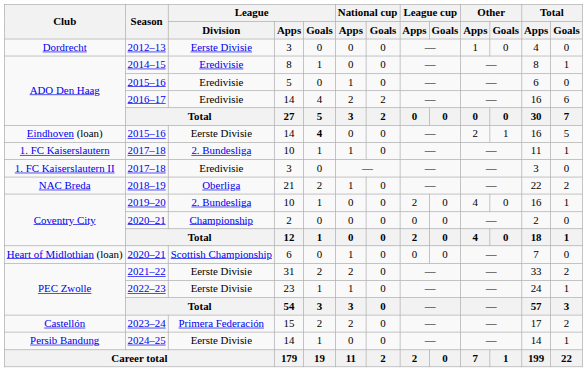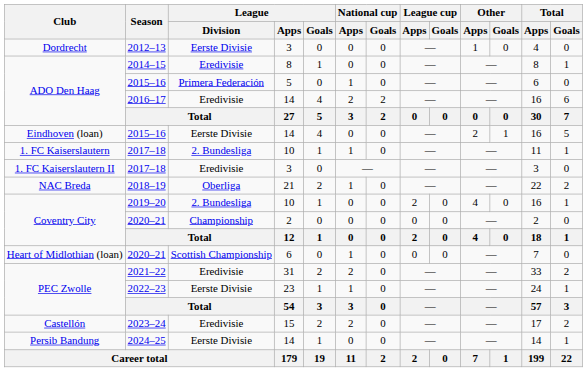 <table class="wikitable" style="text-align:center">
 <tr>
 <th rowspan="2">Club</th>
 <th rowspan="2">Season</th>
 <th colspan="3">League</th>
 <th colspan="2">National cup</th>
 <th colspan="2">League cup</th>
 <th colspan="2">Other</th>
 <th colspan="2">Total</th>
 </tr>
 <tr>
 <th>Division</th>
 <th>Apps</th>
 <th>Goals</th>
 <th>Apps</th>
 <th>Goals</th>
 <th>Apps</th>
 <th>Goals</th>
 <th>Apps</th>
 <th>Goals</th>
 <th>Apps</th>
 <th>Goals</th>
 </tr>
 <tr>
 <td><a href='#'>Dordrecht</a></td>
 <td><a href='#'>2012–13</a></td>
 <td><a href='#'>Eerste Divisie</a></td>
 <td>3</td>
 <td>0</td>
 <td>0</td>
 <td>0</td>
 <td colspan="2">—</td>
 <td>1</td>
 <td>0</td>
 <td>4</td>
 <td>0</td>
 </tr>
 <tr>
 <td rowspan="4"><a href='#'>ADO Den Haag</a></td>
 <td><a href='#'>2014–15</a></td>
 <td><a href='#'>Eredivisie</a></td>
 <td>8</td>
 <td>1</td>
 <td>0</td>
 <td>0</td>
 <td colspan="2">—</td>
 <td colspan="2">—</td>
 <td>8</td>
 <td>1</td>
 </tr>
 <tr>
 <td><a href='#'>2015–16</a></td>
-<td>Eredivisie</td>
+<td><a href='#'>Primera Federación</a></td>
 <td>5</td>
 <td>0</td>
 <td>1</td>
 <td>0</td>
 <td colspan="2">—</td>
 <td colspan="2">—</td>
 <td>6</td>
 <td>0</td>
 </tr>
 <tr>
 <td><a href='#'>2016–17</a></td>
 <td>Eredivisie</td>
 <td>14</td>
 <td>4</td>
 <td>2</td>
 <td>2</td>
 <td colspan="2">—</td>
 <td colspan="2">—</td>
 <td>16</td>
 <td>6</td>
 </tr>
 <tr>
 <th colspan="2">Total</th>
 <th>27</th>
 <th>5</th>
 <th>3</th>
 <th>2</th>
 <th>0</th>
 <th>0</th>
 <th>0</th>
 <th>0</th>
 <th>30</th>
 <th>7</th>
 </tr>
 <tr>
 <td><a href='#'>Eindhoven</a> (loan)</td>
 <td><a href='#'>2015–16</a></td>
 <td>Eerste Divisie</td>
 <td>14</td>
-<td><strong>4</strong></td>
+<td>4</td>
 <td>0</td>
 <td>0</td>
 <td colspan="2">—</td>
 <td>2</td>
 <td>1</td>
 <td>16</td>
 <td>5</td>
 </tr>
 <tr>
 <td><a href='#'>1. FC Kaiserslautern</a></td>
 <td><a href='#'>2017–18</a></td>
 <td><a href='#'>2. Bundesliga</a></td>
 <td>10</td>
 <td>1</td>
 <td>1</td>
 <td>0</td>
 <td colspan="2">—</td>
 <td colspan="2">—</td>
 <td>11</td>
 <td>1</td>
 </tr>
 <tr>
 <td><a href='#'>1. FC Kaiserslautern II</a></td>
 <td><a href='#'>2017–18</a></td>
 <td>Eredivisie</td>
 <td>3</td>
 <td>0</td>
 <td colspan="2">—</td>
 <td colspan="2">—</td>
 <td colspan="2">—</td>
 <td>3</td>
 <td>0</td>
 </tr>
 <tr>
 <td><a href='#'>NAC Breda</a></td>
 <td><a href='#'>2018–19</a></td>
 <td><a href='#'>Oberliga</a></td>
 <td>21</td>
 <td>2</td>
 <td>1</td>
 <td>0</td>
 <td colspan="2">—</td>
 <td colspan="2">—</td>
 <td>22</td>
 <td>2</td>
 </tr>
 <tr>
 <td rowspan="3"><a href='#'>Coventry City</a></td>
 <td><a href='#'>2019–20</a></td>
 <td><a href='#'>2. Bundesliga</a></td>
 <td>10</td>
 <td>1</td>
 <td>0</td>
 <td>0</td>
 <td>2</td>
 <td>0</td>
 <td>4</td>
 <td>0</td>
 <td>16</td>
 <td>1</td>
 </tr>
 <tr>
 <td><a href='#'>2020–21</a></td>
 <td><a href='#'>Championship</a></td>
 <td>2</td>
 <td>0</td>
 <td>0</td>
 <td>0</td>
 <td>0</td>
 <td>0</td>
 <td colspan="2">—</td>
 <td>2</td>
 <td>0</td>
 </tr>
 <tr>
 <th colspan="2">Total</th>
 <th>12</th>
 <th>1</th>
 <th>0</th>
 <th>0</th>
 <th>2</th>
 <th>0</th>
 <th>4</th>
 <th>0</th>
 <th>18</th>
 <th>1</th>
 </tr>
 <tr>
 <td><a href='#'>Heart of Midlothian</a> (loan)</td>
 <td><a href='#'>2020–21</a></td>
 <td><a href='#'>Scottish Championship</a></td>
 <td>6</td>
 <td>0</td>
 <td>1</td>
 <td>0</td>
 <td>0</td>
 <td>0</td>
 <td colspan="2">—</td>
 <td>7</td>
 <td>0</td>
 </tr>
 <tr>
 <td rowspan="3"><a href='#'>PEC Zwolle</a></td>
 <td><a href='#'>2021–22</a></td>
-<td>Eerste Divisie</td>
+<td>Eredivisie</td>
 <td>31</td>
 <td>2</td>
 <td>2</td>
 <td>0</td>
 <td colspan="2">—</td>
 <td colspan="2">—</td>
 <td>33</td>
 <td>2</td>
 </tr>
 <tr>
 <td><a href='#'>2022–23</a></td>
 <td>Eerste Divisie</td>
 <td>23</td>
 <td>1</td>
 <td>1</td>
 <td>0</td>
 <td colspan="2">—</td>
 <td colspan="2">—</td>
 <td>24</td>
 <td>1</td>
 </tr>
 <tr>
 <th colspan="2">Total</th>
 <th>54</th>
 <th>3</th>
 <th>3</th>
 <th>0</th>
 <th colspan="2">—</th>
 <th colspan="2">—</th>
 <th>57</th>
 <th>3</th>
 </tr>
 <tr>
 <td><a href='#'>Castellón</a></td>
 <td><a href='#'>2023–24</a></td>
-<td><a href='#'>Primera Federación</a></td>
+<td>Eredivisie</td>
 <td>15</td>
 <td>2</td>
 <td>2</td>
 <td>0</td>
 <td colspan="2">—</td>
 <td colspan="2">—</td>
 <td>17</td>
 <td>2</td>
 </tr>
 <tr>
 <td><a href='#'>Persib Bandung</a></td>
 <td><a href='#'>2024–25</a></td>
 <td>Eerste Divisie</td>
 <td>14</td>
 <td>1</td>
 <td>0</td>
 <td>0</td>
 <td colspan="2">—</td>
 <td colspan="2">—</td>
 <td>14</td>
 <td>1</td>
 </tr>
 <tr>
 <th colspan="3">Career total</th>
 <th>179</th>
 <th>19</th>
 <th>11</th>
 <th>2</th>
 <th>2</th>
 <th>0</th>
 <th>7</th>
 <th>1</th>
 <th>199</th>
 <th>22</th>
 </tr>
 </table>
